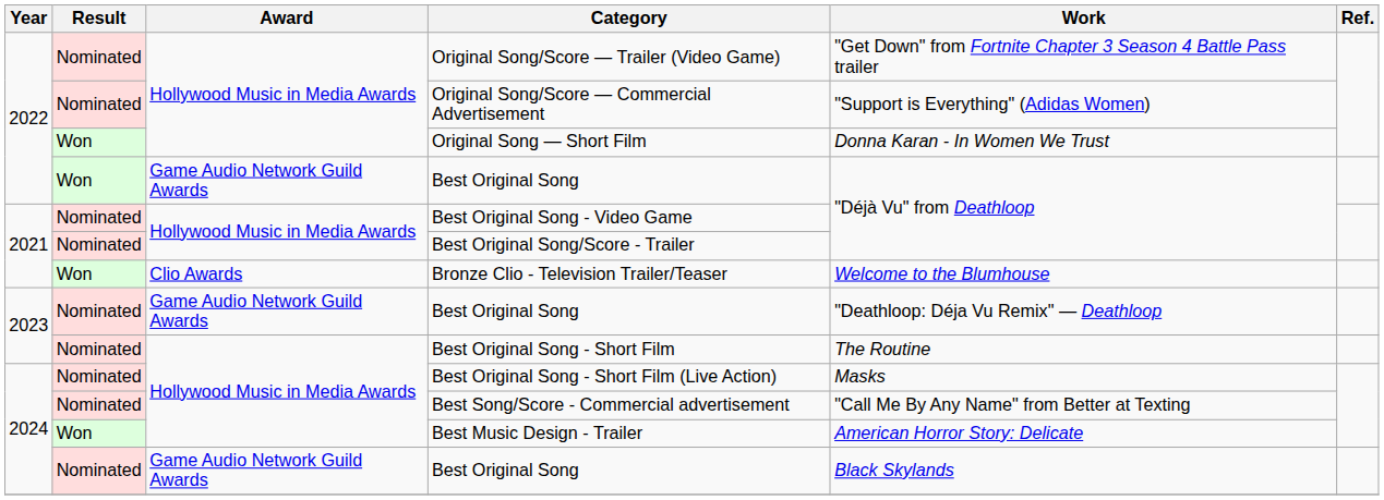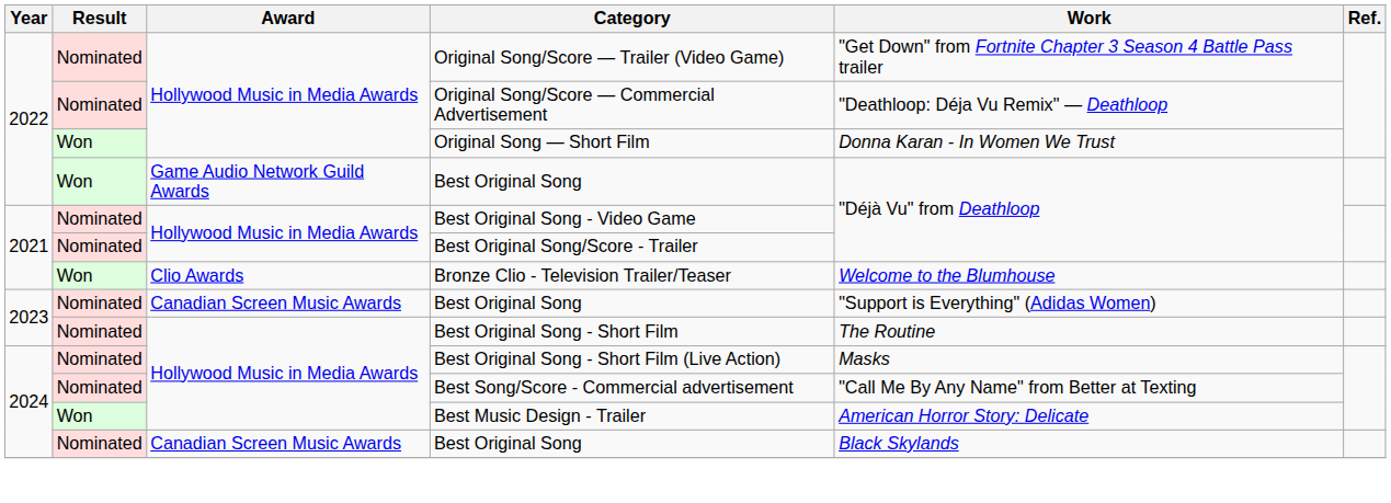 <table class="wikitable">
 <tr>
 <th>Year</th>
 <th>Result</th>
 <th>Award</th>
 <th>Category</th>
 <th>Work</th>
 <th>Ref.</th>
 </tr>
 <tr>
 <td rowspan="4">2022</td>
 <td style="background: #ffdddd">Nominated</td>
 <td rowspan="3"><a href='#'>Hollywood Music in Media Awards</a></td>
 <td>Original Song/Score — Trailer (Video Game)</td>
 <td>"Get Down" from <em><a href='#'>Fortnite Chapter 3 Season 4 Battle Pass</a></em> trailer</td>
 <td rowspan="3"></td>
 </tr>
 <tr>
 <td style="background: #ffdddd">Nominated</td>
 <td>Original Song/Score — Commercial Advertisement</td>
-<td>"Support is Everything" (<a href='#'>Adidas Women</a>)</td>
+<td>"Deathloop: Déja Vu Remix" — <em><a href='#'>Deathloop</a></em></td>
 </tr>
 <tr>
 <td style="background: #ddffdd">Won</td>
 <td>Original Song — Short Film</td>
 <td><em>Donna Karan - In Women We Trust</em></td>
 </tr>
 <tr>
 <td style="background: #ddffdd">Won</td>
 <td><a href='#'>Game Audio Network Guild Awards</a></td>
 <td>Best Original Song</td>
 <td rowspan="3">"Déjà Vu" from <em><a href='#'>Deathloop</a></em></td>
 <td></td>
 </tr>
 <tr>
 <td rowspan="3">2021</td>
 <td style="background: #ffdddd">Nominated</td>
 <td rowspan="2"><a href='#'>Hollywood Music in Media Awards</a></td>
 <td>Best Original Song - Video Game</td>
 <td rowspan="2"></td>
 </tr>
 <tr>
 <td style="background: #ffdddd">Nominated</td>
 <td>Best Original Song/Score - Trailer</td>
 </tr>
 <tr>
 <td style="background: #ddffdd">Won</td>
 <td><a href='#'>Clio Awards</a></td>
 <td>Bronze Clio - Television Trailer/Teaser</td>
 <td><em><a href='#'>Welcome to the Blumhouse</a></em></td>
 <td></td>
 </tr>
 <tr>
 <td rowspan="2">2023</td>
 <td style="background: #ffdddd">Nominated</td>
-<td><a href='#'>Game Audio Network Guild Awards</a></td>
+<td><a href='#'>Canadian Screen Music Awards</a></td>
 <td>Best Original Song</td>
-<td>"Deathloop: Déja Vu Remix" — <em><a href='#'>Deathloop</a></em></td>
+<td>"Support is Everything" (<a href='#'>Adidas Women</a>)</td>
 <td></td>
 </tr>
 <tr>
 <td style="background: #ffdddd">Nominated</td>
 <td rowspan="4"><a href='#'>Hollywood Music in Media Awards</a></td>
 <td>Best Original Song - Short Film</td>
 <td><em>The Routine</em></td>
 <td></td>
 </tr>
 <tr>
 <td rowspan="4">2024</td>
 <td style="background: #ffdddd">Nominated</td>
 <td>Best Original Song - Short Film (Live Action)</td>
 <td><em>Masks</em></td>
 <td rowspan="3"></td>
 </tr>
 <tr>
 <td style="background: #ffdddd">Nominated</td>
 <td>Best Song/Score - Commercial advertisement</td>
 <td>"Call Me By Any Name" from Better at Texting</td>
 </tr>
 <tr>
 <td style="background: #ddffdd">Won</td>
 <td>Best Music Design - Trailer</td>
 <td><em><a href='#'>American Horror Story: Delicate</a></em></td>
 </tr>
 <tr>
 <td style="background: #ffdddd">Nominated</td>
-<td><a href='#'>Game Audio Network Guild Awards</a></td>
+<td><a href='#'>Canadian Screen Music Awards</a></td>
 <td>Best Original Song</td>
 <td><em><a href='#'>Black Skylands</a></em></td>
 <td></td>
 </tr>
 <tr>
 </tr>
 </table>
